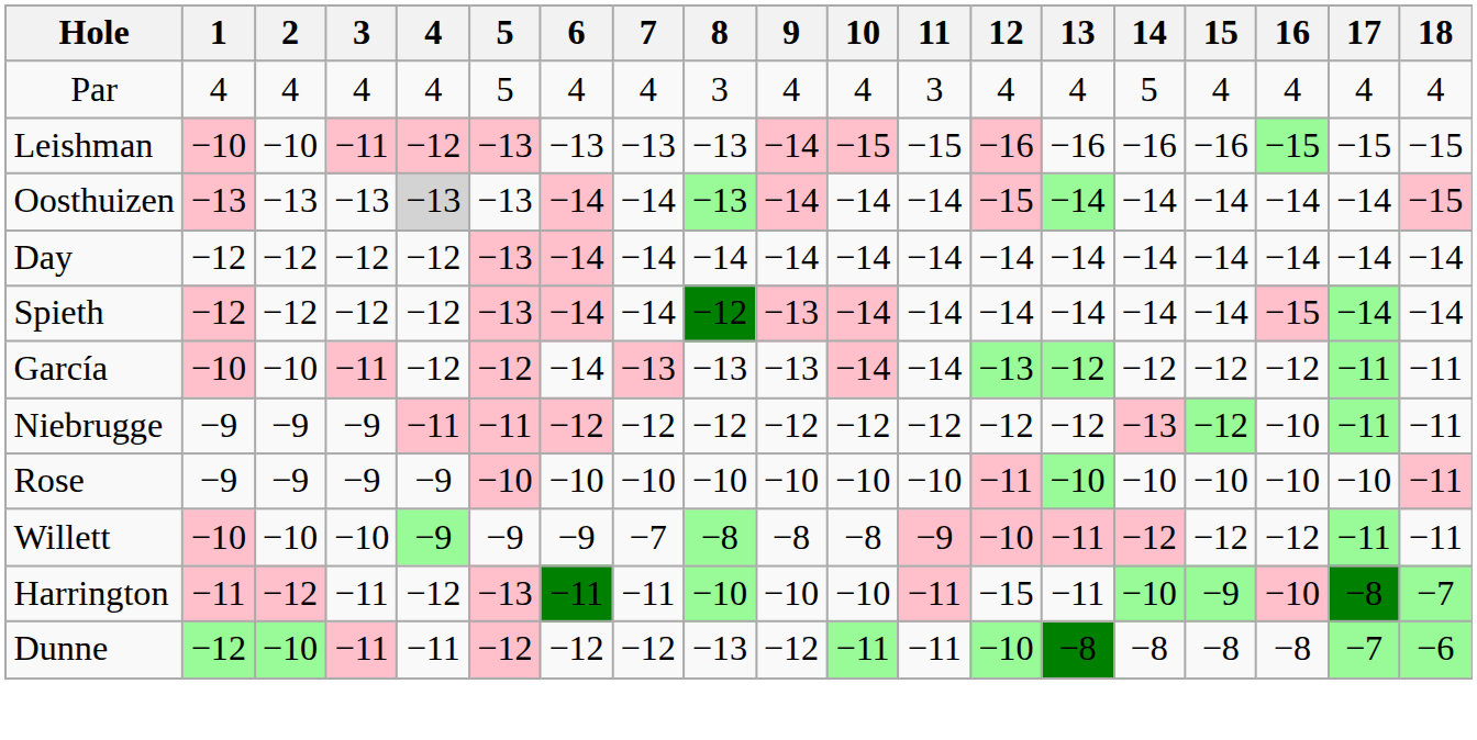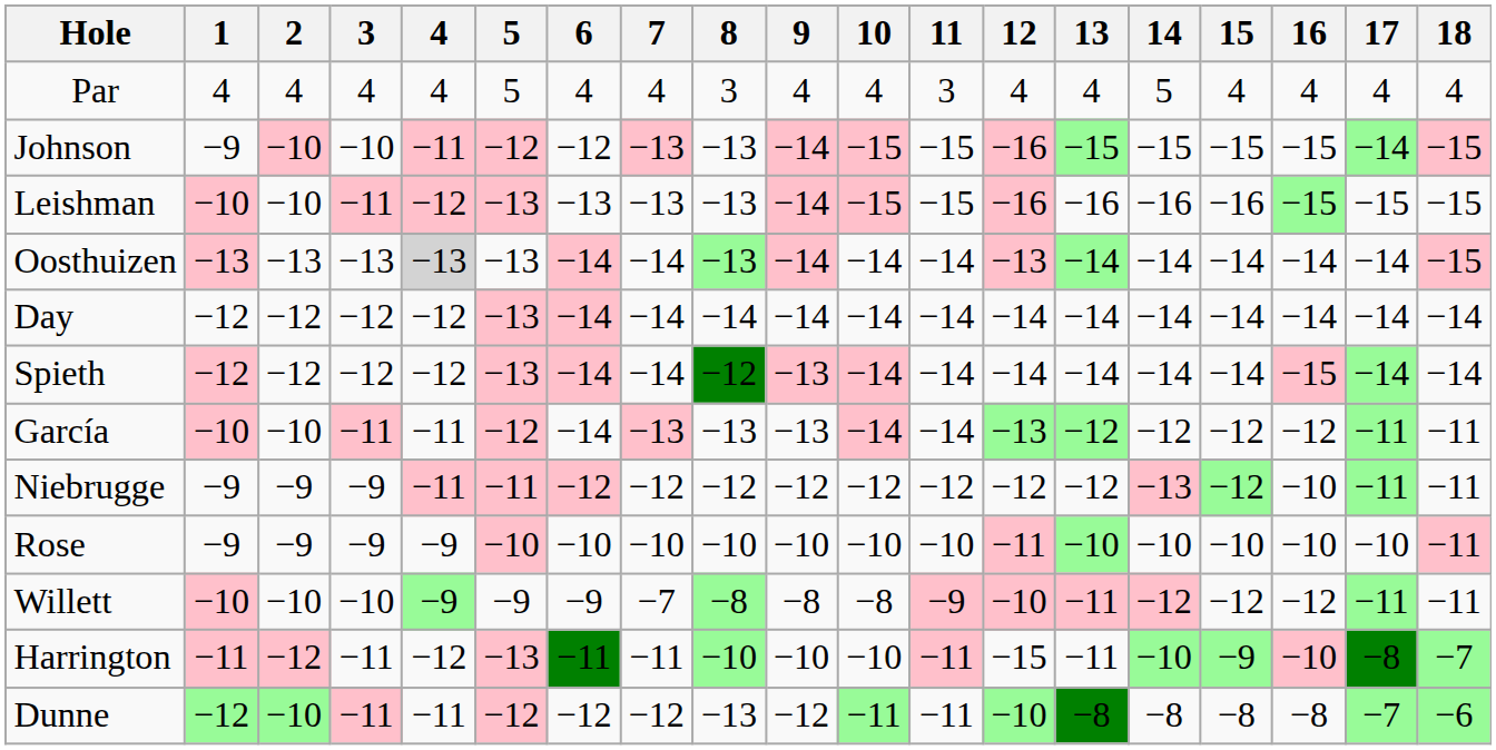 <table class="wikitable" style="text-align:center">
 <tr>
 <th>Hole</th>
 <th>1</th>
 <th>2</th>
 <th>3</th>
 <th>4</th>
 <th>5</th>
 <th>6</th>
 <th>7</th>
 <th>8</th>
 <th>9</th>
 <th>10</th>
 <th>11</th>
 <th>12</th>
 <th>13</th>
 <th>14</th>
 <th>15</th>
 <th>16</th>
 <th>17</th>
 <th>18</th>
 </tr>
 <tr>
 <td>Par</td>
 <td>4</td>
 <td>4</td>
 <td>4</td>
 <td>4</td>
 <td>5</td>
 <td>4</td>
 <td>4</td>
 <td>3</td>
 <td>4</td>
 <td>4</td>
 <td>3</td>
 <td>4</td>
 <td>4</td>
 <td>5</td>
 <td>4</td>
 <td>4</td>
 <td>4</td>
 <td>4</td>
 </tr>
 <tr>
+<td align=left> Johnson</td>
+<td>−9</td>
+<td style="background: Pink;">−10</td>
+<td>−10</td>
+<td style="background: Pink;">−11</td>
+<td style="background: Pink;">−12</td>
+<td>−12</td>
+<td style="background: Pink;">−13</td>
+<td>−13</td>
+<td style="background: Pink;">−14</td>
+<td style="background: Pink;">−15</td>
+<td>−15</td>
+<td style="background: Pink;">−16</td>
+<td style="background: PaleGreen;">−15</td>
+<td>−15</td>
+<td>−15</td>
+<td>−15</td>
+<td style="background: PaleGreen;">−14</td>
+<td style="background: Pink;">−15</td>
+</tr>
+<tr>
 <td align=left> Leishman</td>
 <td style="background: Pink;">−10</td>
 <td>−10</td>
 <td style="background: Pink;">−11</td>
 <td style="background: Pink;">−12</td>
 <td style="background: Pink;">−13</td>
 <td>−13</td>
 <td>−13</td>
 <td>−13</td>
 <td style="background: Pink;">−14</td>
 <td style="background: Pink;">−15</td>
 <td>−15</td>
 <td style="background: Pink;">−16</td>
 <td>−16</td>
 <td>−16</td>
 <td>−16</td>
 <td style="background: PaleGreen;">−15</td>
 <td>−15</td>
 <td>−15</td>
 </tr>
 <tr>
 <td align=left> Oosthuizen</td>
 <td style="background: Pink;">−13</td>
 <td>−13</td>
 <td>−13</td>
 <td style="background: lightgrey;">−13</td>
 <td>−13</td>
 <td style="background: Pink;">−14</td>
 <td>−14</td>
 <td style="background: PaleGreen;">−13</td>
 <td style="background: Pink;">−14</td>
 <td>−14</td>
 <td>−14</td>
-<td style="background: Pink;">−15</td>
+<td style="background: Pink;">−13</td>
 <td style="background: PaleGreen;">−14</td>
 <td>−14</td>
 <td>−14</td>
 <td>−14</td>
 <td>−14</td>
 <td style="background: Pink;">−15</td>
 </tr>
 <tr>
 <td align=left> Day</td>
 <td>−12</td>
 <td>−12</td>
 <td>−12</td>
 <td>−12</td>
 <td style="background: Pink;">−13</td>
 <td style="background: Pink;">−14</td>
 <td>−14</td>
 <td>−14</td>
 <td>−14</td>
 <td>−14</td>
 <td>−14</td>
 <td>−14</td>
 <td>−14</td>
 <td>−14</td>
 <td>−14</td>
 <td>−14</td>
 <td>−14</td>
 <td>−14</td>
 </tr>
 <tr>
 <td align=left> Spieth</td>
 <td style="background: Pink;">−12</td>
 <td>−12</td>
 <td>−12</td>
 <td>−12</td>
 <td style="background: Pink;">−13</td>
 <td style="background: Pink;">−14</td>
 <td>−14</td>
 <td style="background: Green;">−12</td>
 <td style="background: Pink;">−13</td>
 <td style="background: Pink;">−14</td>
 <td>−14</td>
 <td>−14</td>
 <td>−14</td>
 <td>−14</td>
 <td>−14</td>
 <td style="background: Pink;">−15</td>
 <td style="background: PaleGreen;">−14</td>
 <td>−14</td>
 </tr>
 <tr>
 <td align=left> García</td>
 <td style="background: Pink;">−10</td>
 <td>−10</td>
 <td style="background: Pink;">−11</td>
-<td>−12</td>
+<td>−11</td>
 <td style="background: Pink;">−12</td>
 <td>−14</td>
 <td style="background: Pink;">−13</td>
 <td>−13</td>
 <td>−13</td>
 <td style="background: Pink;">−14</td>
 <td>−14</td>
 <td style="background: PaleGreen;">−13</td>
 <td style="background: PaleGreen;">−12</td>
 <td>−12</td>
 <td>−12</td>
 <td>−12</td>
 <td style="background: PaleGreen;">−11</td>
 <td>−11</td>
 </tr>
 <tr>
 <td align=left> Niebrugge</td>
 <td>−9</td>
 <td>−9</td>
 <td>−9</td>
 <td style="background: Pink;">−11</td>
 <td style="background: Pink;">−11</td>
 <td style="background: Pink;">−12</td>
 <td>−12</td>
 <td>−12</td>
 <td>−12</td>
 <td>−12</td>
 <td>−12</td>
 <td>−12</td>
 <td>−12</td>
 <td style="background: Pink;">−13</td>
 <td style="background: PaleGreen;">−12</td>
 <td>−10</td>
 <td style="background: PaleGreen;">−11</td>
 <td>−11</td>
 </tr>
 <tr>
 <td align=left> Rose</td>
 <td>−9</td>
 <td>−9</td>
 <td>−9</td>
 <td>−9</td>
 <td style="background: Pink;">−10</td>
 <td>−10</td>
 <td>−10</td>
 <td>−10</td>
 <td>−10</td>
 <td>−10</td>
 <td>−10</td>
 <td style="background: Pink;">−11</td>
 <td style="background: PaleGreen;">−10</td>
 <td>−10</td>
 <td>−10</td>
 <td>−10</td>
 <td>−10</td>
 <td style="background: Pink;">−11</td>
 </tr>
 <tr>
 <td align=left> Willett</td>
 <td style="background: Pink;">−10</td>
 <td>−10</td>
 <td>−10</td>
 <td style="background: PaleGreen;">−9</td>
 <td>−9</td>
 <td>−9</td>
 <td>−7</td>
 <td style="background: PaleGreen;">−8</td>
 <td>−8</td>
 <td>−8</td>
 <td style="background: Pink;">−9</td>
 <td style="background: Pink;">−10</td>
 <td style="background: Pink;">−11</td>
 <td style="background: Pink;">−12</td>
 <td>−12</td>
 <td>−12</td>
 <td style="background: PaleGreen;">−11</td>
 <td>−11</td>
 </tr>
 <tr>
 <td align=left> Harrington</td>
 <td style="background: Pink;">−11</td>
 <td style="background: Pink;">−12</td>
 <td>−11</td>
 <td>−12</td>
 <td style="background: Pink;">−13</td>
 <td style="background: Green;">−11</td>
 <td>−11</td>
 <td style="background: PaleGreen;">−10</td>
 <td>−10</td>
 <td>−10</td>
 <td style="background: Pink;">−11</td>
 <td>−15</td>
 <td>−11</td>
 <td style="background: PaleGreen;">−10</td>
 <td style="background: PaleGreen;">−9</td>
 <td style="background: Pink;">−10</td>
 <td style="background: Green;">−8</td>
 <td style="background: PaleGreen;">−7</td>
 </tr>
 <tr>
 <td align=left> Dunne</td>
 <td style="background: PaleGreen;">−12</td>
 <td style="background: PaleGreen;">−10</td>
 <td style="background: Pink;">−11</td>
 <td>−11</td>
 <td style="background: Pink;">−12</td>
 <td>−12</td>
 <td>−12</td>
 <td>−13</td>
 <td>−12</td>
 <td style="background: PaleGreen;">−11</td>
 <td>−11</td>
 <td style="background: PaleGreen;">−10</td>
 <td style="background: Green;">−8</td>
 <td>−8</td>
 <td>−8</td>
 <td>−8</td>
 <td style="background: PaleGreen;">−7</td>
 <td style="background: PaleGreen;">−6</td>
 </tr>
 </table>
